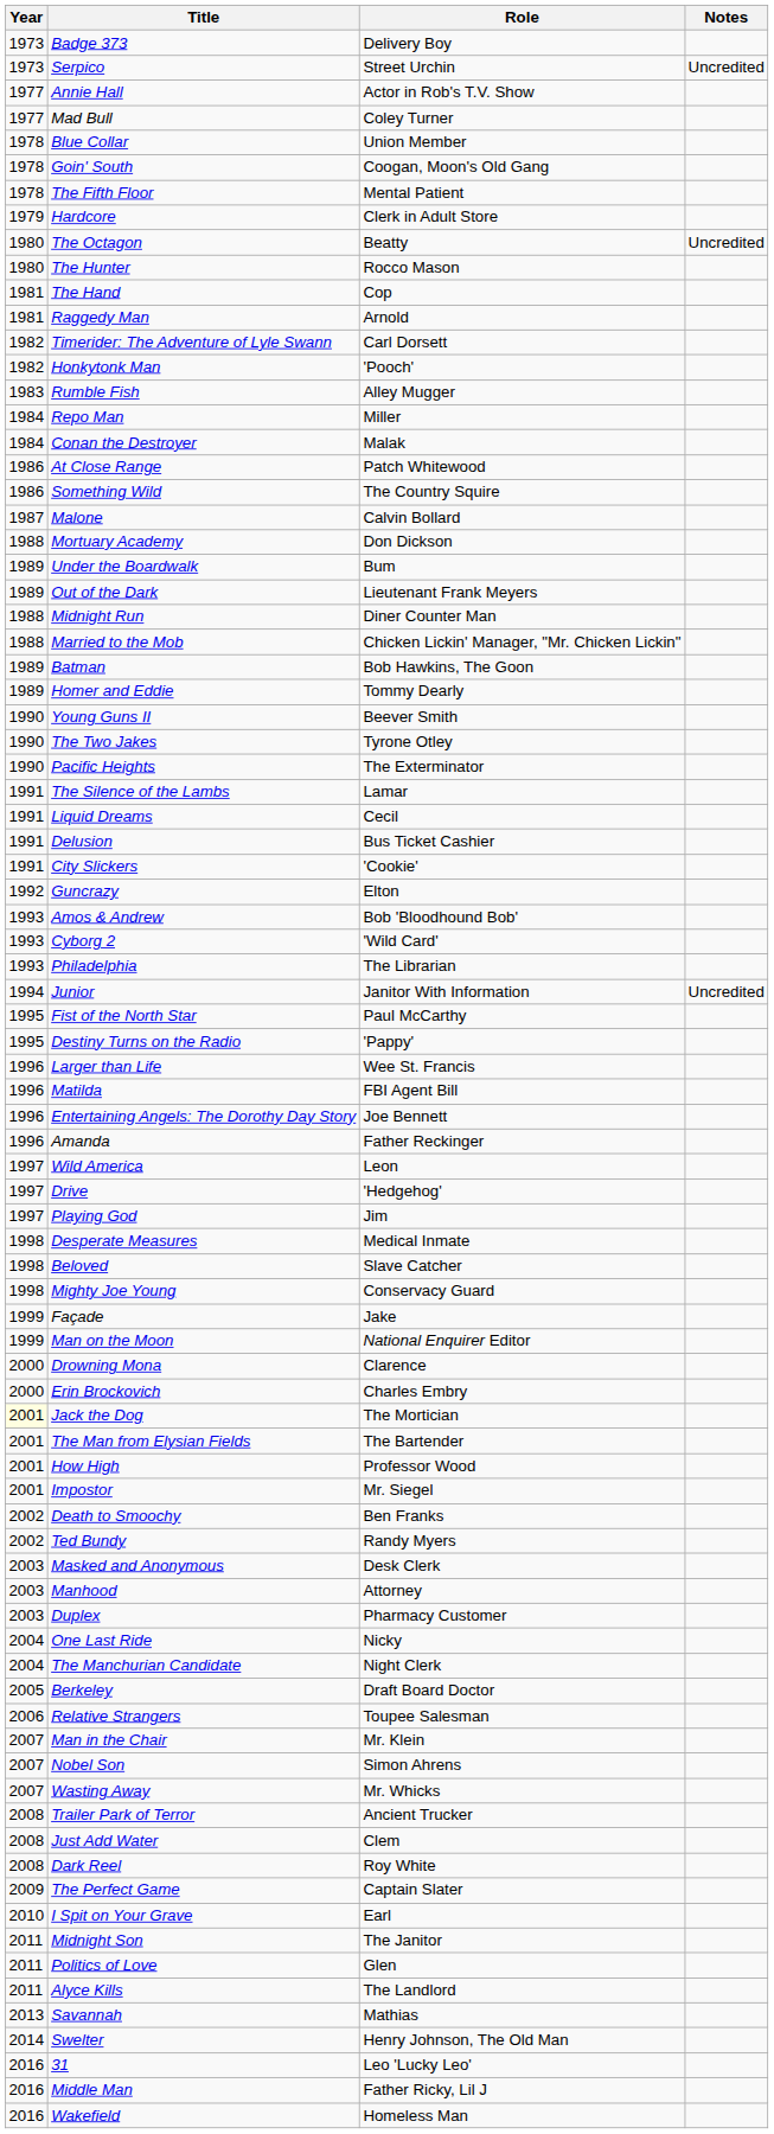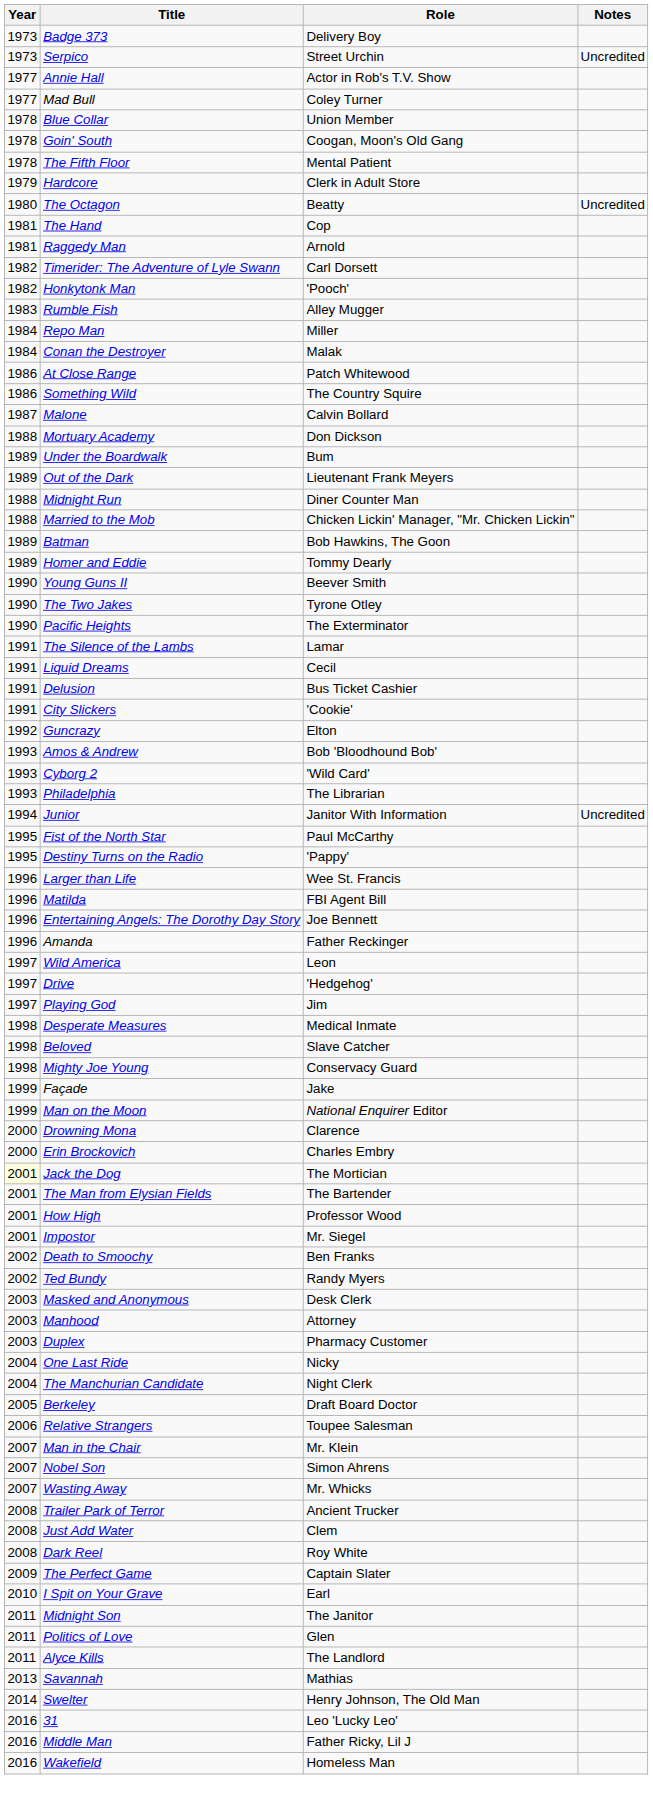 <table class="wikitable sortable">
 <tr>
 <th>Year</th>
 <th>Title</th>
 <th>Role</th>
 <th class="unsortable">Notes</th>
 </tr>
 <tr>
 <td>1973</td>
 <td><em><a href='#'>Badge 373</a></em></td>
 <td>Delivery Boy</td>
 <td></td>
 </tr>
 <tr>
 <td>1973</td>
 <td><em><a href='#'>Serpico</a></em></td>
 <td>Street Urchin</td>
 <td>Uncredited</td>
 </tr>
 <tr>
 <td>1977</td>
 <td><em><a href='#'>Annie Hall</a></em></td>
 <td>Actor in Rob's T.V. Show</td>
 <td></td>
 </tr>
 <tr>
 <td>1977</td>
 <td><em>Mad Bull</em></td>
 <td>Coley Turner</td>
 <td></td>
 </tr>
 <tr>
 <td>1978</td>
 <td><em><a href='#'>Blue Collar</a></em></td>
 <td>Union Member</td>
 <td></td>
 </tr>
 <tr>
 <td>1978</td>
 <td><em><a href='#'>Goin' South</a></em></td>
 <td>Coogan, Moon's Old Gang</td>
 <td></td>
 </tr>
 <tr>
 <td>1978</td>
 <td><em><a href='#'>The Fifth Floor</a></em></td>
 <td>Mental Patient</td>
 <td></td>
 </tr>
 <tr>
 <td>1979</td>
 <td><em><a href='#'>Hardcore</a></em></td>
 <td>Clerk in Adult Store</td>
 <td></td>
 </tr>
 <tr>
 <td>1980</td>
 <td><em><a href='#'>The Octagon</a></em></td>
 <td>Beatty</td>
 <td>Uncredited</td>
-</tr>
-<tr>
-<td>1980</td>
-<td><em><a href='#'>The Hunter</a></em></td>
-<td>Rocco Mason</td>
-<td></td>
 </tr>
 <tr>
 <td>1981</td>
 <td><em><a href='#'>The Hand</a></em></td>
 <td>Cop</td>
 <td></td>
 </tr>
 <tr>
 <td>1981</td>
 <td><em><a href='#'>Raggedy Man</a></em></td>
 <td>Arnold</td>
 <td></td>
 </tr>
 <tr>
 <td>1982</td>
 <td><em><a href='#'>Timerider: The Adventure of Lyle Swann</a></em></td>
 <td>Carl Dorsett</td>
 <td></td>
 </tr>
 <tr>
 <td>1982</td>
 <td><em><a href='#'>Honkytonk Man</a></em></td>
 <td>'Pooch'</td>
 <td></td>
 </tr>
 <tr>
 <td>1983</td>
 <td><em><a href='#'>Rumble Fish</a></em></td>
 <td>Alley Mugger</td>
 <td></td>
 </tr>
 <tr>
 <td>1984</td>
 <td><em><a href='#'>Repo Man</a></em></td>
 <td>Miller</td>
 <td></td>
 </tr>
 <tr>
 <td>1984</td>
 <td><em><a href='#'>Conan the Destroyer</a></em></td>
 <td>Malak</td>
 <td></td>
 </tr>
 <tr>
 <td>1986</td>
 <td><em><a href='#'>At Close Range</a></em></td>
 <td>Patch Whitewood</td>
 <td></td>
 </tr>
 <tr>
 <td>1986</td>
 <td><em><a href='#'>Something Wild</a></em></td>
 <td>The Country Squire</td>
 <td></td>
 </tr>
 <tr>
 <td>1987</td>
 <td><em><a href='#'>Malone</a></em></td>
 <td>Calvin Bollard</td>
 <td></td>
 </tr>
 <tr>
 <td>1988</td>
 <td><em><a href='#'>Mortuary Academy</a></em></td>
 <td>Don Dickson</td>
 <td></td>
 </tr>
 <tr>
 <td>1989</td>
 <td><em><a href='#'>Under the Boardwalk</a></em></td>
 <td>Bum</td>
 <td></td>
 </tr>
 <tr>
 <td>1989</td>
 <td><em><a href='#'>Out of the Dark</a></em></td>
 <td>Lieutenant Frank Meyers</td>
 <td></td>
 </tr>
 <tr>
 <td>1988</td>
 <td><em><a href='#'>Midnight Run</a></em></td>
 <td>Diner Counter Man</td>
 <td></td>
 </tr>
 <tr>
 <td>1988</td>
 <td><em><a href='#'>Married to the Mob</a></em></td>
 <td>Chicken Lickin' Manager, "Mr. Chicken Lickin"</td>
 <td></td>
 </tr>
 <tr>
 <td>1989</td>
 <td><em><a href='#'>Batman</a></em></td>
 <td>Bob Hawkins, The Goon</td>
 <td></td>
 </tr>
 <tr>
 <td>1989</td>
 <td><em><a href='#'>Homer and Eddie</a></em></td>
 <td>Tommy Dearly</td>
 <td></td>
 </tr>
 <tr>
 <td>1990</td>
 <td><em><a href='#'>Young Guns II</a></em></td>
 <td>Beever Smith</td>
 <td></td>
 </tr>
 <tr>
 <td>1990</td>
 <td><em><a href='#'>The Two Jakes</a></em></td>
 <td>Tyrone Otley</td>
 <td></td>
 </tr>
 <tr>
 <td>1990</td>
 <td><em><a href='#'>Pacific Heights</a></em></td>
 <td>The Exterminator</td>
 <td></td>
 </tr>
 <tr>
 <td>1991</td>
 <td><em><a href='#'>The Silence of the Lambs</a></em></td>
 <td>Lamar</td>
 <td></td>
 </tr>
 <tr>
 <td>1991</td>
 <td><em><a href='#'>Liquid Dreams</a></em></td>
 <td>Cecil</td>
 <td></td>
 </tr>
 <tr>
 <td>1991</td>
 <td><em><a href='#'>Delusion</a></em></td>
 <td>Bus Ticket Cashier</td>
 <td></td>
 </tr>
 <tr>
 <td>1991</td>
 <td><em><a href='#'>City Slickers</a></em></td>
 <td>'Cookie'</td>
 <td></td>
 </tr>
 <tr>
 <td>1992</td>
 <td><em><a href='#'>Guncrazy</a></em></td>
 <td>Elton</td>
 <td></td>
 </tr>
 <tr>
 <td>1993</td>
 <td><em><a href='#'>Amos & Andrew</a></em></td>
 <td>Bob 'Bloodhound Bob'</td>
 <td></td>
 </tr>
 <tr>
 <td>1993</td>
 <td><em><a href='#'>Cyborg 2</a></em></td>
 <td>'Wild Card'</td>
 <td></td>
 </tr>
 <tr>
 <td>1993</td>
 <td><em><a href='#'>Philadelphia</a></em></td>
 <td>The Librarian</td>
 <td></td>
 </tr>
 <tr>
 <td>1994</td>
 <td><em><a href='#'>Junior</a></em></td>
 <td>Janitor With Information</td>
 <td>Uncredited</td>
 </tr>
 <tr>
 <td>1995</td>
 <td><em><a href='#'>Fist of the North Star</a></em></td>
 <td>Paul McCarthy</td>
 <td></td>
 </tr>
 <tr>
 <td>1995</td>
 <td><em><a href='#'>Destiny Turns on the Radio</a></em></td>
 <td>'Pappy'</td>
 <td></td>
 </tr>
 <tr>
 <td>1996</td>
 <td><em><a href='#'>Larger than Life</a></em></td>
 <td>Wee St. Francis</td>
 <td></td>
 </tr>
 <tr>
 <td>1996</td>
 <td><em><a href='#'>Matilda</a></em></td>
 <td>FBI Agent Bill</td>
 <td></td>
 </tr>
 <tr>
 <td>1996</td>
 <td><em><a href='#'>Entertaining Angels: The Dorothy Day Story</a></em></td>
 <td>Joe Bennett</td>
 <td></td>
 </tr>
 <tr>
 <td>1996</td>
 <td><em>Amanda</em></td>
 <td>Father Reckinger</td>
 <td></td>
 </tr>
 <tr>
 <td>1997</td>
 <td><em><a href='#'>Wild America</a></em></td>
 <td>Leon</td>
 <td></td>
 </tr>
 <tr>
 <td>1997</td>
 <td><em><a href='#'>Drive</a></em></td>
 <td>'Hedgehog'</td>
 <td></td>
 </tr>
 <tr>
 <td>1997</td>
 <td><em><a href='#'>Playing God</a></em></td>
 <td>Jim</td>
 <td></td>
 </tr>
 <tr>
 <td>1998</td>
 <td><em><a href='#'>Desperate Measures</a></em></td>
 <td>Medical Inmate</td>
 <td></td>
 </tr>
 <tr>
 <td>1998</td>
 <td><em><a href='#'>Beloved</a></em></td>
 <td>Slave Catcher</td>
 <td></td>
 </tr>
 <tr>
 <td>1998</td>
 <td><em><a href='#'>Mighty Joe Young</a></em></td>
 <td>Conservacy Guard</td>
 <td></td>
 </tr>
 <tr>
 <td>1999</td>
 <td><em>Façade</em></td>
 <td>Jake</td>
 <td></td>
 </tr>
 <tr>
 <td>1999</td>
 <td><em><a href='#'>Man on the Moon</a></em></td>
 <td><em>National Enquirer</em> Editor</td>
 <td></td>
 </tr>
 <tr>
 <td>2000</td>
 <td><em><a href='#'>Drowning Mona</a></em></td>
 <td>Clarence</td>
 <td></td>
 </tr>
 <tr>
 <td>2000</td>
 <td><em><a href='#'>Erin Brockovich</a></em></td>
 <td>Charles Embry</td>
 <td></td>
 </tr>
 <tr>
 <td style="background: lightyellow;">2001</td>
 <td><em><a href='#'>Jack the Dog</a></em></td>
 <td>The Mortician</td>
 <td></td>
 </tr>
 <tr>
 <td>2001</td>
 <td><em><a href='#'>The Man from Elysian Fields</a></em></td>
 <td>The Bartender</td>
 <td></td>
 </tr>
 <tr>
 <td>2001</td>
 <td><em><a href='#'>How High</a></em></td>
 <td>Professor Wood</td>
 <td></td>
 </tr>
 <tr>
 <td>2001</td>
 <td><em><a href='#'>Impostor</a></em></td>
 <td>Mr. Siegel</td>
 <td></td>
 </tr>
 <tr>
 <td>2002</td>
 <td><em><a href='#'>Death to Smoochy</a></em></td>
 <td>Ben Franks</td>
 <td></td>
 </tr>
 <tr>
 <td>2002</td>
 <td><em><a href='#'>Ted Bundy</a></em></td>
 <td>Randy Myers</td>
 <td></td>
 </tr>
 <tr>
 <td>2003</td>
 <td><em><a href='#'>Masked and Anonymous</a></em></td>
 <td>Desk Clerk</td>
 <td></td>
 </tr>
 <tr>
 <td>2003</td>
 <td><em><a href='#'>Manhood</a></em></td>
 <td>Attorney</td>
 <td></td>
 </tr>
 <tr>
 <td>2003</td>
 <td><em><a href='#'>Duplex</a></em></td>
 <td>Pharmacy Customer</td>
 <td></td>
 </tr>
 <tr>
 <td>2004</td>
 <td><em><a href='#'>One Last Ride</a></em></td>
 <td>Nicky</td>
 <td></td>
 </tr>
 <tr>
 <td>2004</td>
 <td><em><a href='#'>The Manchurian Candidate</a></em></td>
 <td>Night Clerk</td>
 <td></td>
 </tr>
 <tr>
 <td>2005</td>
 <td><em><a href='#'>Berkeley</a></em></td>
 <td>Draft Board Doctor</td>
 <td></td>
 </tr>
 <tr>
 <td>2006</td>
 <td><em><a href='#'>Relative Strangers</a></em></td>
 <td>Toupee Salesman</td>
 <td></td>
 </tr>
 <tr>
 <td>2007</td>
 <td><em><a href='#'>Man in the Chair</a></em></td>
 <td>Mr. Klein</td>
 <td></td>
 </tr>
 <tr>
 <td>2007</td>
 <td><em><a href='#'>Nobel Son</a></em></td>
 <td>Simon Ahrens</td>
 <td></td>
 </tr>
 <tr>
 <td>2007</td>
 <td><em><a href='#'>Wasting Away</a></em></td>
 <td>Mr. Whicks</td>
 <td></td>
 </tr>
 <tr>
 <td>2008</td>
 <td><em><a href='#'>Trailer Park of Terror</a></em></td>
 <td>Ancient Trucker</td>
 <td></td>
 </tr>
 <tr>
 <td>2008</td>
 <td><em><a href='#'>Just Add Water</a></em></td>
 <td>Clem</td>
 <td></td>
 </tr>
 <tr>
 <td>2008</td>
 <td><em><a href='#'>Dark Reel</a></em></td>
 <td>Roy White</td>
 <td></td>
 </tr>
 <tr>
 <td>2009</td>
 <td><em><a href='#'>The Perfect Game</a></em></td>
 <td>Captain Slater</td>
 <td></td>
 </tr>
 <tr>
 <td>2010</td>
 <td><em><a href='#'>I Spit on Your Grave</a></em></td>
 <td>Earl</td>
 <td></td>
 </tr>
 <tr>
 <td>2011</td>
 <td><em><a href='#'>Midnight Son</a></em></td>
 <td>The Janitor</td>
 <td></td>
 </tr>
 <tr>
 <td>2011</td>
 <td><em><a href='#'>Politics of Love</a></em></td>
 <td>Glen</td>
 <td></td>
 </tr>
 <tr>
 <td>2011</td>
 <td><em><a href='#'>Alyce Kills</a></em></td>
 <td>The Landlord</td>
 <td></td>
 </tr>
 <tr>
 <td>2013</td>
 <td><em><a href='#'>Savannah</a></em></td>
 <td>Mathias</td>
 <td></td>
 </tr>
 <tr>
 <td>2014</td>
 <td><em><a href='#'>Swelter</a></em></td>
 <td>Henry Johnson, The Old Man</td>
 <td></td>
 </tr>
 <tr>
 <td>2016</td>
 <td><em><a href='#'>31</a></em></td>
 <td>Leo 'Lucky Leo'</td>
 <td></td>
 </tr>
 <tr>
 <td>2016</td>
 <td><em><a href='#'>Middle Man</a></em></td>
 <td>Father Ricky, Lil J</td>
 <td></td>
 </tr>
 <tr>
 <td>2016</td>
 <td><em><a href='#'>Wakefield</a></em></td>
 <td>Homeless Man</td>
 <td></td>
 </tr>
 </table>
